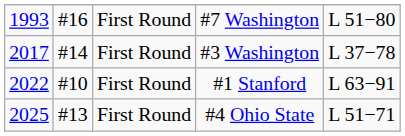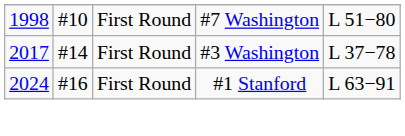 <table class="wikitable" style="text-align:center">
 <tr>
 </tr>
 <tr>
-<td><a href='#'>1993</a></td>
-<td>#16</td>
+<td><a href='#'>1998</a></td>
+<td>#10</td>
 <td>First Round</td>
 <td>#7 <a href='#'>Washington</a></td>
 <td>L 51−80</td>
 </tr>
 <tr>
 <td><a href='#'>2017</a></td>
 <td>#14</td>
 <td>First Round</td>
 <td>#3 <a href='#'>Washington</a></td>
 <td>L 37−78</td>
 </tr>
 <tr>
-<td><a href='#'>2022</a></td>
-<td>#10</td>
+<td><a href='#'>2024</a></td>
+<td>#16</td>
 <td>First Round</td>
 <td>#1 <a href='#'>Stanford</a></td>
 <td>L 63−91</td>
 </tr>
-<tr>
-<td><a href='#'>2025</a></td>
-<td>#13</td>
-<td>First Round</td>
-<td>#4 <a href='#'>Ohio State</a></td>
-<td>L 51−71</td>
-</tr>
 </table>
